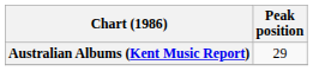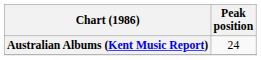 <table class="wikitable sortable plainrowheaders">
 <tr>
 <th scope="col">Chart (1986)</th>
 <th scope="col">Peak<br>position</th>
 </tr>
 <tr>
 <th scope="row">Australian Albums (<a href='#'>Kent Music Report</a>)</th>
-<td align="center">29</td>
+<td align="center">24</td>
 </tr>
 <tr>
 </tr>
 <tr>
 </tr>
 <tr>
 </tr>
 </table>
